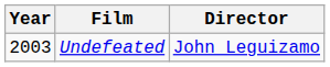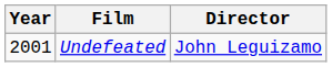 <table class="wikitable">
 <tr>
 <th>Year</th>
 <th>Film</th>
 <th>Director</th>
 </tr>
 <tr>
-<td>2003</td>
+<td>2001</td>
 <td><em><a href='#'>Undefeated</a></em></td>
 <td><a href='#'>John Leguizamo</a></td>
 </tr>
 </table>
